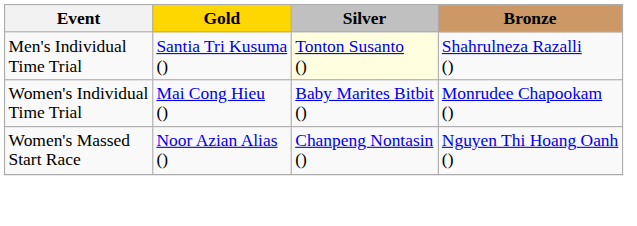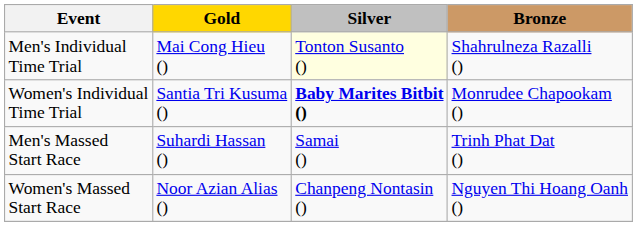 <table class="wikitable">
 <tr>
 <th>Event</th>
 <th style="background: gold">Gold</th>
 <th style="background: silver">Silver</th>
 <th style="background: #cc9966">Bronze</th>
 </tr>
 <tr>
 <td>Men's Individual <br>Time Trial</td>
-<td><a href='#'>Santia Tri Kusuma</a> <br> () <br> </td>
+<td><a href='#'>Mai Cong Hieu</a> <br> () <br></td>
 <td style="background: lightyellow;"><a href='#'>Tonton Susanto</a> <br> () <br> </td>
 <td><a href='#'>Shahrulneza Razalli</a> <br> () <br> </td>
 </tr>
 <tr>
 <td>Women's Individual <br>Time Trial</td>
-<td><a href='#'>Mai Cong Hieu</a> <br> () <br></td>
-<td><a href='#'>Baby Marites Bitbit</a> <br> () <br> </td>
+<td><a href='#'>Santia Tri Kusuma</a> <br> () <br> </td>
+<td><strong><a href='#'>Baby Marites Bitbit</a> <br> () <br> </strong></td>
 <td><a href='#'>Monrudee Chapookam</a> <br> () <br></td>
+</tr>
+<tr>
+<td>Men's Massed <br>Start Race</td>
+<td><a href='#'>Suhardi Hassan</a> <br> () <br> </td>
+<td><a href='#'>Samai</a> <br> () <br> </td>
+<td><a href='#'>Trinh Phat Dat</a> <br> () <br> </td>
 </tr>
 <tr>
 <td>Women's Massed <br>Start Race</td>
 <td><a href='#'>Noor Azian Alias</a> <br> () <br> </td>
 <td><a href='#'>Chanpeng Nontasin</a> <br> () <br></td>
 <td><a href='#'>Nguyen Thi Hoang Oanh</a> <br> () <br> </td>
 </tr>
 <tr>
 </tr>
 </table>
